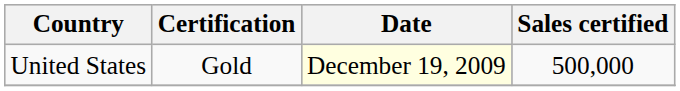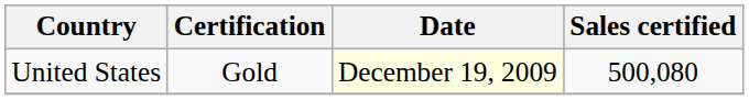 <table class="wikitable sortable">
 <tr>
 <th>Country</th>
 <th>Certification</th>
 <th>Date</th>
 <th>Sales certified</th>
 </tr>
 <tr>
 <td>United States</td>
 <td align="center">Gold</td>
 <td align="center" style="background: lightyellow;">December 19, 2009</td>
-<td align="center">500,000</td>
+<td align="center">500,080</td>
 </tr>
 <tr>
 </tr>
 </table>
